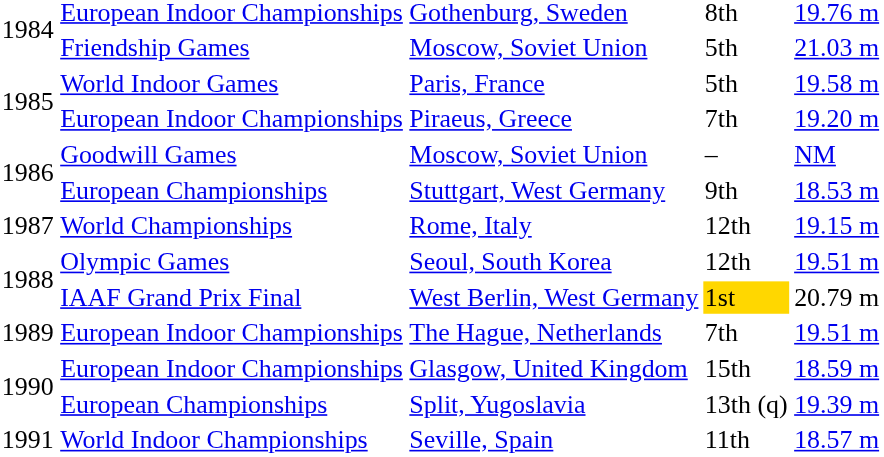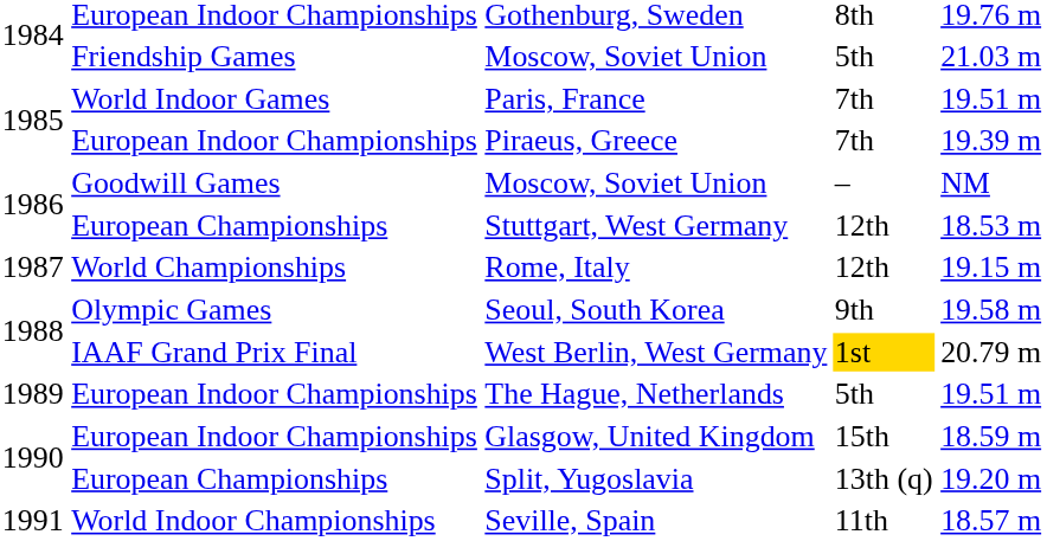 <table>
 <tr>
 <td rowspan=2>1984</td>
 <td><a href='#'>European Indoor Championships</a></td>
 <td><a href='#'>Gothenburg, Sweden</a></td>
 <td>8th</td>
 <td><a href='#'>19.76 m</a></td>
 </tr>
 <tr>
 <td><a href='#'>Friendship Games</a></td>
 <td><a href='#'>Moscow, Soviet Union</a></td>
 <td>5th</td>
 <td><a href='#'>21.03 m</a></td>
 </tr>
 <tr>
 <td rowspan=2>1985</td>
 <td><a href='#'>World Indoor Games</a></td>
 <td><a href='#'>Paris, France</a></td>
-<td>5th</td>
-<td><a href='#'>19.58 m</a></td>
+<td>7th</td>
+<td><a href='#'>19.51 m</a></td>
 </tr>
 <tr>
 <td><a href='#'>European Indoor Championships</a></td>
 <td><a href='#'>Piraeus, Greece</a></td>
 <td>7th</td>
-<td><a href='#'>19.20 m</a></td>
+<td><a href='#'>19.39 m</a></td>
 </tr>
 <tr>
 <td rowspan=2>1986</td>
 <td><a href='#'>Goodwill Games</a></td>
 <td><a href='#'>Moscow, Soviet Union</a></td>
 <td>–</td>
 <td><a href='#'>NM</a></td>
 </tr>
 <tr>
 <td><a href='#'>European Championships</a></td>
 <td><a href='#'>Stuttgart, West Germany</a></td>
-<td>9th</td>
+<td>12th</td>
 <td><a href='#'>18.53 m</a></td>
 </tr>
 <tr>
 <td>1987</td>
 <td><a href='#'>World Championships</a></td>
 <td><a href='#'>Rome, Italy</a></td>
 <td>12th</td>
 <td><a href='#'>19.15 m</a></td>
 </tr>
 <tr>
 <td rowspan=2>1988</td>
 <td><a href='#'>Olympic Games</a></td>
 <td><a href='#'>Seoul, South Korea</a></td>
-<td>12th</td>
-<td><a href='#'>19.51 m</a></td>
+<td>9th</td>
+<td><a href='#'>19.58 m</a></td>
 </tr>
 <tr>
 <td><a href='#'>IAAF Grand Prix Final</a></td>
 <td><a href='#'>West Berlin, West Germany</a></td>
 <td bgcolor=gold>1st</td>
 <td>20.79 m</td>
 </tr>
 <tr>
 <td>1989</td>
 <td><a href='#'>European Indoor Championships</a></td>
 <td><a href='#'>The Hague, Netherlands</a></td>
-<td>7th</td>
+<td>5th</td>
 <td><a href='#'>19.51 m</a></td>
 </tr>
 <tr>
 <td rowspan=2>1990</td>
 <td><a href='#'>European Indoor Championships</a></td>
 <td><a href='#'>Glasgow, United Kingdom</a></td>
 <td>15th</td>
 <td><a href='#'>18.59 m</a></td>
 </tr>
 <tr>
 <td><a href='#'>European Championships</a></td>
 <td><a href='#'>Split, Yugoslavia</a></td>
 <td>13th (q)</td>
-<td><a href='#'>19.39 m</a></td>
+<td><a href='#'>19.20 m</a></td>
 </tr>
 <tr>
 <td>1991</td>
 <td><a href='#'>World Indoor Championships</a></td>
 <td><a href='#'>Seville, Spain</a></td>
 <td>11th</td>
 <td><a href='#'>18.57 m</a></td>
 </tr>
 </table>
